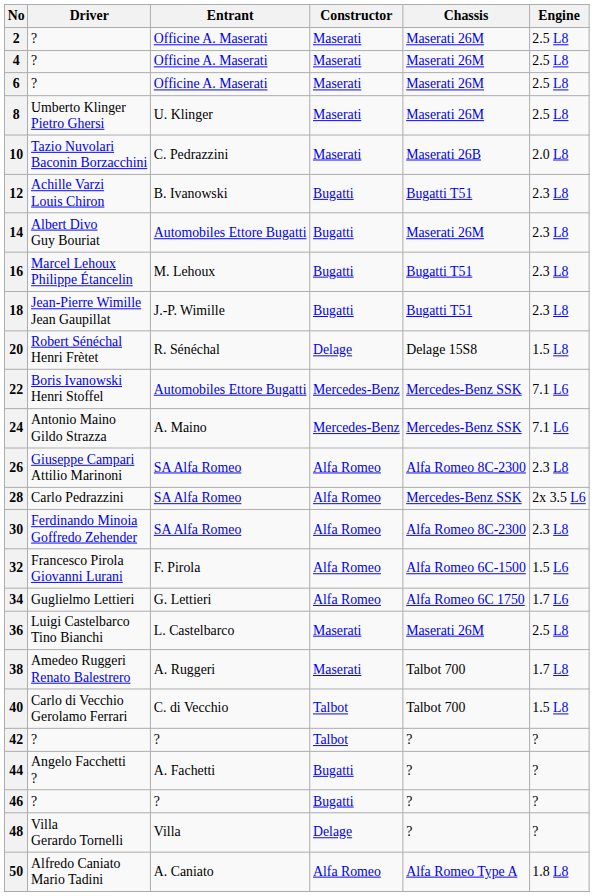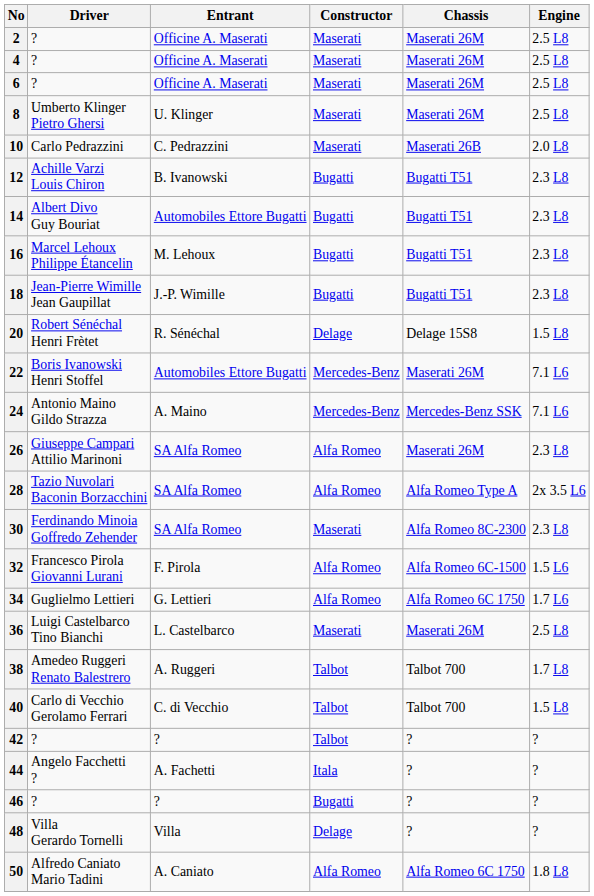 <table class="wikitable" style="font-size: 90%;">
 <tr>
 <th>No</th>
 <th>Driver</th>
 <th>Entrant</th>
 <th>Constructor</th>
 <th>Chassis</th>
 <th>Engine</th>
 </tr>
 <tr>
 <th>2</th>
 <td> ?</td>
 <td><a href='#'>Officine A. Maserati</a></td>
 <td><a href='#'>Maserati</a></td>
 <td><a href='#'>Maserati 26M</a></td>
 <td>2.5 <a href='#'>L8</a></td>
 </tr>
 <tr>
 <th>4</th>
 <td> ?</td>
 <td><a href='#'>Officine A. Maserati</a></td>
 <td><a href='#'>Maserati</a></td>
 <td><a href='#'>Maserati 26M</a></td>
 <td>2.5 <a href='#'>L8</a></td>
 </tr>
 <tr>
 <th>6</th>
 <td> ?</td>
 <td><a href='#'>Officine A. Maserati</a></td>
 <td><a href='#'>Maserati</a></td>
 <td><a href='#'>Maserati 26M</a></td>
 <td>2.5 <a href='#'>L8</a></td>
 </tr>
 <tr>
 <th>8</th>
 <td> Umberto Klinger<br> <a href='#'>Pietro Ghersi</a></td>
 <td>U. Klinger</td>
 <td><a href='#'>Maserati</a></td>
 <td><a href='#'>Maserati 26M</a></td>
 <td>2.5 <a href='#'>L8</a></td>
 </tr>
 <tr>
 <th>10</th>
-<td> <a href='#'>Tazio Nuvolari</a><br> <a href='#'>Baconin Borzacchini</a></td>
+<td> Carlo Pedrazzini</td>
 <td>C. Pedrazzini</td>
 <td><a href='#'>Maserati</a></td>
 <td><a href='#'>Maserati 26B</a></td>
 <td>2.0 <a href='#'>L8</a></td>
 </tr>
 <tr>
 <th>12</th>
 <td> <a href='#'>Achille Varzi</a><br> <a href='#'>Louis Chiron</a></td>
 <td>B. Ivanowski</td>
 <td><a href='#'>Bugatti</a></td>
 <td><a href='#'>Bugatti T51</a></td>
 <td>2.3 <a href='#'>L8</a></td>
 </tr>
 <tr>
 <th>14</th>
 <td> <a href='#'>Albert Divo</a><br> Guy Bouriat</td>
 <td><a href='#'>Automobiles Ettore Bugatti</a></td>
 <td><a href='#'>Bugatti</a></td>
-<td><a href='#'>Maserati 26M</a></td>
+<td><a href='#'>Bugatti T51</a></td>
 <td>2.3 <a href='#'>L8</a></td>
 </tr>
 <tr>
 <th>16</th>
 <td> <a href='#'>Marcel Lehoux</a><br> <a href='#'>Philippe Étancelin</a></td>
 <td>M. Lehoux</td>
 <td><a href='#'>Bugatti</a></td>
 <td><a href='#'>Bugatti T51</a></td>
 <td>2.3 <a href='#'>L8</a></td>
 </tr>
 <tr>
 <th>18</th>
 <td> <a href='#'>Jean-Pierre Wimille</a><br> Jean Gaupillat</td>
 <td>J.-P. Wimille</td>
 <td><a href='#'>Bugatti</a></td>
 <td><a href='#'>Bugatti T51</a></td>
 <td>2.3 <a href='#'>L8</a></td>
 </tr>
 <tr>
 <th>20</th>
 <td> <a href='#'>Robert Sénéchal</a><br> Henri Frètet</td>
 <td>R. Sénéchal</td>
 <td><a href='#'>Delage</a></td>
 <td>Delage 15S8</td>
 <td>1.5 <a href='#'>L8</a></td>
 </tr>
 <tr>
 <th>22</th>
 <td> <a href='#'>Boris Ivanowski</a><br> Henri Stoffel</td>
 <td><a href='#'>Automobiles Ettore Bugatti</a></td>
 <td><a href='#'>Mercedes-Benz</a></td>
-<td><a href='#'>Mercedes-Benz SSK</a></td>
+<td><a href='#'>Maserati 26M</a></td>
 <td>7.1 <a href='#'>L6</a></td>
 </tr>
 <tr>
 <th>24</th>
 <td> Antonio Maino<br> Gildo Strazza</td>
 <td>A. Maino</td>
 <td><a href='#'>Mercedes-Benz</a></td>
 <td><a href='#'>Mercedes-Benz SSK</a></td>
 <td>7.1 <a href='#'>L6</a></td>
 </tr>
 <tr>
 <th>26</th>
 <td> <a href='#'>Giuseppe Campari</a><br> Attilio Marinoni</td>
 <td><a href='#'>SA Alfa Romeo</a></td>
 <td><a href='#'>Alfa Romeo</a></td>
-<td><a href='#'>Alfa Romeo 8C-2300</a></td>
+<td><a href='#'>Maserati 26M</a></td>
 <td>2.3 <a href='#'>L8</a></td>
 </tr>
 <tr>
 <th>28</th>
-<td> Carlo Pedrazzini</td>
+<td> <a href='#'>Tazio Nuvolari</a><br> <a href='#'>Baconin Borzacchini</a></td>
 <td><a href='#'>SA Alfa Romeo</a></td>
 <td><a href='#'>Alfa Romeo</a></td>
-<td><a href='#'>Mercedes-Benz SSK</a></td>
+<td><a href='#'>Alfa Romeo Type A</a></td>
 <td>2x 3.5 <a href='#'>L6</a></td>
 </tr>
 <tr>
 <th>30</th>
 <td> <a href='#'>Ferdinando Minoia</a><br> <a href='#'>Goffredo Zehender</a></td>
 <td><a href='#'>SA Alfa Romeo</a></td>
-<td><a href='#'>Alfa Romeo</a></td>
+<td><a href='#'>Maserati</a></td>
 <td><a href='#'>Alfa Romeo 8C-2300</a></td>
 <td>2.3 <a href='#'>L8</a></td>
 </tr>
 <tr>
 <th>32</th>
 <td> Francesco Pirola<br> <a href='#'>Giovanni Lurani</a></td>
 <td>F. Pirola</td>
 <td><a href='#'>Alfa Romeo</a></td>
 <td><a href='#'>Alfa Romeo 6C-1500</a></td>
 <td>1.5 <a href='#'>L6</a></td>
 </tr>
 <tr>
 <th>34</th>
 <td> Guglielmo Lettieri</td>
 <td>G. Lettieri</td>
 <td><a href='#'>Alfa Romeo</a></td>
 <td><a href='#'>Alfa Romeo 6C 1750</a></td>
 <td>1.7 <a href='#'>L6</a></td>
 </tr>
 <tr>
 <th>36</th>
 <td> Luigi Castelbarco<br> Tino Bianchi</td>
 <td>L. Castelbarco</td>
 <td><a href='#'>Maserati</a></td>
 <td><a href='#'>Maserati 26M</a></td>
 <td>2.5 <a href='#'>L8</a></td>
 </tr>
 <tr>
 <th>38</th>
 <td> Amedeo Ruggeri<br> <a href='#'>Renato Balestrero</a></td>
 <td>A. Ruggeri</td>
-<td><a href='#'>Maserati</a></td>
+<td><a href='#'>Talbot</a></td>
 <td>Talbot 700</td>
 <td>1.7 <a href='#'>L8</a></td>
 </tr>
 <tr>
 <th>40</th>
 <td> Carlo di Vecchio<br> Gerolamo Ferrari</td>
 <td>C. di Vecchio</td>
 <td><a href='#'>Talbot</a></td>
 <td>Talbot 700</td>
 <td>1.5 <a href='#'>L8</a></td>
 </tr>
 <tr>
 <th>42</th>
 <td> ?</td>
 <td>?</td>
 <td><a href='#'>Talbot</a></td>
 <td>?</td>
 <td>?</td>
 </tr>
 <tr>
 <th>44</th>
 <td> Angelo Facchetti<br> ?</td>
 <td>A. Fachetti</td>
-<td><a href='#'>Bugatti</a></td>
+<td><a href='#'>Itala</a></td>
 <td>?</td>
 <td>?</td>
 </tr>
 <tr>
 <th>46</th>
 <td> ?</td>
 <td>?</td>
 <td><a href='#'>Bugatti</a></td>
 <td>?</td>
 <td>?</td>
 </tr>
 <tr>
 <th>48</th>
 <td> Villa<br> Gerardo Tornelli</td>
 <td>Villa</td>
 <td><a href='#'>Delage</a></td>
 <td>?</td>
 <td>?</td>
 </tr>
 <tr>
 <th>50</th>
 <td> Alfredo Caniato<br> Mario Tadini</td>
 <td>A. Caniato</td>
 <td><a href='#'>Alfa Romeo</a></td>
-<td><a href='#'>Alfa Romeo Type A</a></td>
+<td><a href='#'>Alfa Romeo 6C 1750</a></td>
 <td>1.8 <a href='#'>L8</a></td>
 </tr>
 <tr>
 </tr>
 </table>
